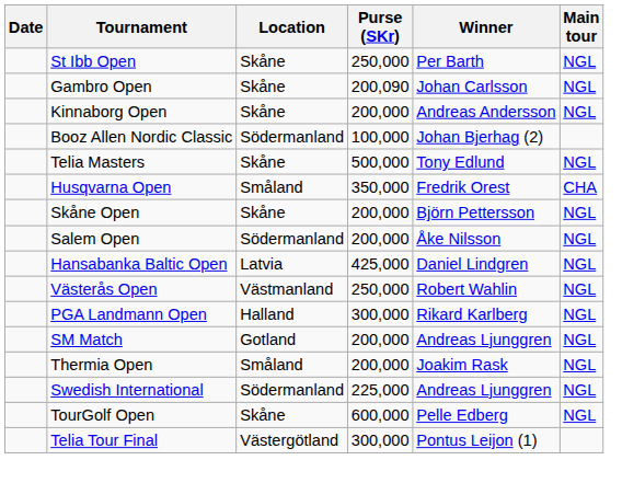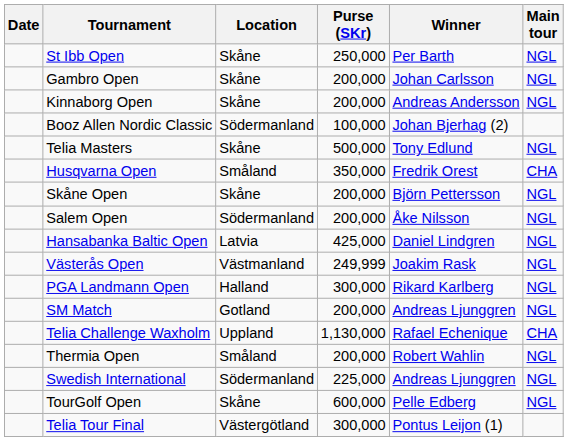 <table class="wikitable" style="font-size:95%;">
 <tr>
 <th>Date</th>
 <th>Tournament</th>
 <th>Location</th>
 <th>Purse<br>(<a href='#'>SKr</a>)</th>
 <th>Winner</th>
 <th>Main<br>tour</th>
 </tr>
 <tr>
 <td></td>
 <td><a href='#'>St Ibb Open</a></td>
 <td>Skåne</td>
 <td align=right>250,000</td>
 <td> <a href='#'>Per Barth</a></td>
 <td><a href='#'>NGL</a></td>
 </tr>
 <tr>
 <td></td>
 <td>Gambro Open</td>
 <td>Skåne</td>
-<td align=right>200,090</td>
+<td align=right>200,000</td>
 <td> <a href='#'>Johan Carlsson</a></td>
 <td><a href='#'>NGL</a></td>
 </tr>
 <tr>
 <td></td>
 <td>Kinnaborg Open</td>
 <td>Skåne</td>
 <td align=right>200,000</td>
 <td> <a href='#'>Andreas Andersson</a></td>
 <td><a href='#'>NGL</a></td>
 </tr>
 <tr>
 <td></td>
 <td>Booz Allen Nordic Classic</td>
 <td>Södermanland</td>
 <td align=right>100,000</td>
 <td> <a href='#'>Johan Bjerhag</a> (2)</td>
 <td></td>
 </tr>
 <tr>
 <td></td>
 <td>Telia Masters</td>
 <td>Skåne</td>
 <td align=right>500,000</td>
 <td> <a href='#'>Tony Edlund</a></td>
 <td><a href='#'>NGL</a></td>
 </tr>
 <tr>
 <td></td>
 <td><a href='#'>Husqvarna Open</a></td>
 <td>Småland</td>
 <td align=right>350,000</td>
 <td> <a href='#'>Fredrik Orest</a></td>
 <td><a href='#'>CHA</a></td>
 </tr>
 <tr>
 <td></td>
 <td>Skåne Open</td>
 <td>Skåne</td>
 <td align=right>200,000</td>
 <td> <a href='#'>Björn Pettersson</a></td>
 <td><a href='#'>NGL</a></td>
 </tr>
 <tr>
 <td></td>
 <td>Salem Open</td>
 <td>Södermanland</td>
 <td align=right>200,000</td>
 <td> <a href='#'>Åke Nilsson</a></td>
 <td><a href='#'>NGL</a></td>
 </tr>
 <tr>
 <td></td>
 <td><a href='#'>Hansabanka Baltic Open</a></td>
 <td>Latvia</td>
 <td align=right>425,000</td>
 <td> <a href='#'>Daniel Lindgren</a></td>
 <td><a href='#'>NGL</a></td>
 </tr>
 <tr>
 <td></td>
 <td><a href='#'>Västerås Open</a></td>
 <td>Västmanland</td>
-<td align=right>250,000</td>
-<td> <a href='#'>Robert Wahlin</a></td>
+<td align=right>249,999</td>
+<td> <a href='#'>Joakim Rask</a></td>
 <td><a href='#'>NGL</a></td>
 </tr>
 <tr>
 <td></td>
 <td><a href='#'>PGA Landmann Open</a></td>
 <td>Halland</td>
 <td align=right>300,000</td>
 <td> <a href='#'>Rikard Karlberg</a></td>
 <td><a href='#'>NGL</a></td>
 </tr>
 <tr>
 <td></td>
 <td><a href='#'>SM Match</a></td>
 <td>Gotland</td>
 <td align=right>200,000</td>
 <td> <a href='#'>Andreas Ljunggren</a></td>
 <td><a href='#'>NGL</a></td>
 </tr>
 <tr>
 <td></td>
+<td><a href='#'>Telia Challenge Waxholm</a></td>
+<td>Uppland</td>
+<td align=right>1,130,000</td>
+<td> <a href='#'>Rafael Echenique</a></td>
+<td><a href='#'>CHA</a></td>
+</tr>
+<tr>
+<td></td>
 <td>Thermia Open</td>
 <td>Småland</td>
 <td align=right>200,000</td>
-<td> <a href='#'>Joakim Rask</a></td>
+<td> <a href='#'>Robert Wahlin</a></td>
 <td><a href='#'>NGL</a></td>
 </tr>
 <tr>
 <td></td>
 <td><a href='#'>Swedish International</a></td>
 <td>Södermanland</td>
 <td align=right>225,000</td>
 <td> <a href='#'>Andreas Ljunggren</a></td>
 <td><a href='#'>NGL</a></td>
 </tr>
 <tr>
 <td></td>
 <td>TourGolf Open</td>
 <td>Skåne</td>
 <td align=right>600,000</td>
 <td> <a href='#'>Pelle Edberg</a></td>
 <td><a href='#'>NGL</a></td>
 </tr>
 <tr>
 <td></td>
 <td><a href='#'>Telia Tour Final</a></td>
 <td>Västergötland</td>
 <td align=right>300,000</td>
 <td> <a href='#'>Pontus Leijon</a> (1)</td>
 <td></td>
 </tr>
 </table>
